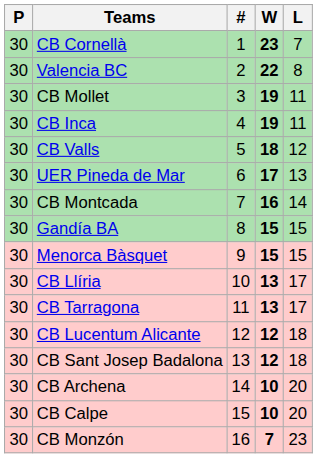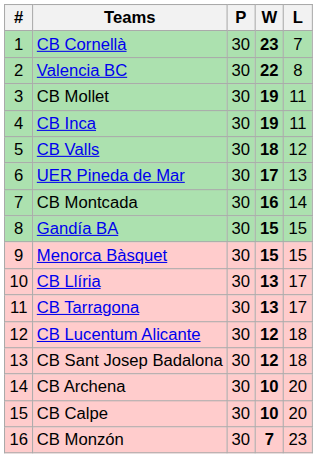 <table class="wikitable" style="text-align: center;">
 <tr>
+<th width=20>#</th>
+<th>Teams</th>
 <th width=20>P</th>
-<th>Teams</th>
-<th width=20>#</th>
 <th width=20>W</th>
 <th width=20>L</th>
 </tr>
 <tr bgcolor=ACE1AF>
+<td>1</td>
+<td align=left><a href='#'>CB Cornellà</a></td>
 <td>30</td>
-<td align=left><a href='#'>CB Cornellà</a></td>
-<td>1</td>
 <td><strong>23</strong></td>
 <td>7</td>
 </tr>
 <tr bgcolor=ACE1AF>
+<td>2</td>
+<td align=left><a href='#'>Valencia BC</a></td>
 <td>30</td>
-<td align=left><a href='#'>Valencia BC</a></td>
-<td>2</td>
 <td><strong>22</strong></td>
 <td>8</td>
 </tr>
 <tr bgcolor=ACE1AF>
+<td>3</td>
+<td align=left>CB Mollet</td>
 <td>30</td>
-<td align=left>CB Mollet</td>
-<td>3</td>
 <td><strong>19</strong></td>
 <td>11</td>
 </tr>
 <tr bgcolor=ACE1AF>
+<td>4</td>
+<td align=left><a href='#'>CB Inca</a></td>
 <td>30</td>
-<td align=left><a href='#'>CB Inca</a></td>
-<td>4</td>
 <td><strong>19</strong></td>
 <td>11</td>
 </tr>
 <tr bgcolor=ACE1AF>
+<td>5</td>
+<td align=left><a href='#'>CB Valls</a></td>
 <td>30</td>
-<td align=left><a href='#'>CB Valls</a></td>
-<td>5</td>
 <td><strong>18</strong></td>
 <td>12</td>
 </tr>
 <tr bgcolor=ACE1AF>
+<td>6</td>
+<td align=left><a href='#'>UER Pineda de Mar</a></td>
 <td>30</td>
-<td align=left><a href='#'>UER Pineda de Mar</a></td>
-<td>6</td>
 <td><strong>17</strong></td>
 <td>13</td>
 </tr>
 <tr bgcolor=ACE1AF>
+<td>7</td>
+<td align=left>CB Montcada</td>
 <td>30</td>
-<td align=left>CB Montcada</td>
-<td>7</td>
 <td><strong>16</strong></td>
 <td>14</td>
 </tr>
 <tr bgcolor=ACE1AF>
+<td>8</td>
+<td align=left><a href='#'>Gandía BA</a></td>
 <td>30</td>
-<td align=left><a href='#'>Gandía BA</a></td>
-<td>8</td>
 <td><strong>15</strong></td>
 <td>15</td>
 </tr>
 <tr bgcolor=FFCCCC>
+<td>9</td>
+<td align=left><a href='#'>Menorca Bàsquet</a></td>
 <td>30</td>
-<td align=left><a href='#'>Menorca Bàsquet</a></td>
-<td>9</td>
 <td><strong>15</strong></td>
 <td>15</td>
 </tr>
 <tr bgcolor=FFCCCC>
+<td>10</td>
+<td align=left><a href='#'>CB Llíria</a></td>
 <td>30</td>
-<td align=left><a href='#'>CB Llíria</a></td>
-<td>10</td>
 <td><strong>13</strong></td>
 <td>17</td>
 </tr>
 <tr bgcolor=FFCCCC>
+<td>11</td>
+<td align=left><a href='#'>CB Tarragona</a></td>
 <td>30</td>
-<td align=left><a href='#'>CB Tarragona</a></td>
-<td>11</td>
 <td><strong>13</strong></td>
 <td>17</td>
 </tr>
 <tr bgcolor=FFCCCC>
+<td>12</td>
+<td align=left><a href='#'>CB Lucentum Alicante</a></td>
 <td>30</td>
-<td align=left><a href='#'>CB Lucentum Alicante</a></td>
-<td>12</td>
 <td><strong>12</strong></td>
 <td>18</td>
 </tr>
 <tr bgcolor=FFCCCC>
+<td>13</td>
+<td align=left>CB Sant Josep Badalona</td>
 <td>30</td>
-<td align=left>CB Sant Josep Badalona</td>
-<td>13</td>
 <td><strong>12</strong></td>
 <td>18</td>
 </tr>
 <tr bgcolor=FFCCCC>
+<td>14</td>
+<td align=left>CB Archena</td>
 <td>30</td>
-<td align=left>CB Archena</td>
-<td>14</td>
 <td><strong>10</strong></td>
 <td>20</td>
 </tr>
 <tr bgcolor=FFCCCC>
+<td>15</td>
+<td align=left>CB Calpe</td>
 <td>30</td>
-<td align=left>CB Calpe</td>
-<td>15</td>
 <td><strong>10</strong></td>
 <td>20</td>
 </tr>
 <tr bgcolor=FFCCCC>
+<td>16</td>
+<td align=left>CB Monzón</td>
 <td>30</td>
-<td align=left>CB Monzón</td>
-<td>16</td>
 <td><strong>7</strong></td>
 <td>23</td>
 </tr>
 </table>
